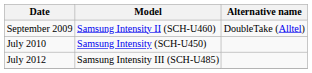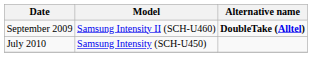 <table class="wikitable">
 <tr>
 <th>Date</th>
 <th>Model</th>
 <th>Alternative name</th>
 </tr>
 <tr>
 <td>September 2009</td>
 <td><a href='#'>Samsung Intensity II</a> (SCH-U460)</td>
-<td>DoubleTake (<a href='#'>Alltel</a>)</td>
+<td><strong>DoubleTake (<a href='#'>Alltel</a>)</strong></td>
 </tr>
 <tr>
 <td>July 2010</td>
 <td><a href='#'>Samsung Intensity</a> (SCH-U450)</td>
 <td></td>
 </tr>
 <tr>
-<td>July 2012</td>
-<td>Samsung Intensity III (SCH-U485)</td>
-<td></td>
-</tr>
-<tr>
 </tr>
 </table>
